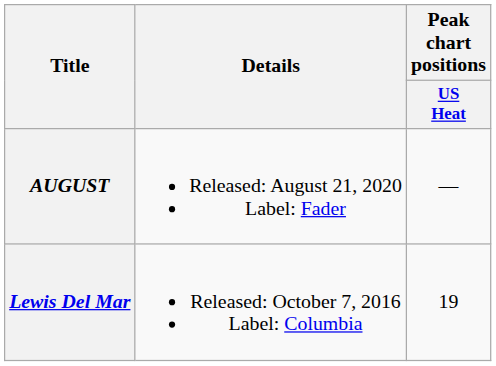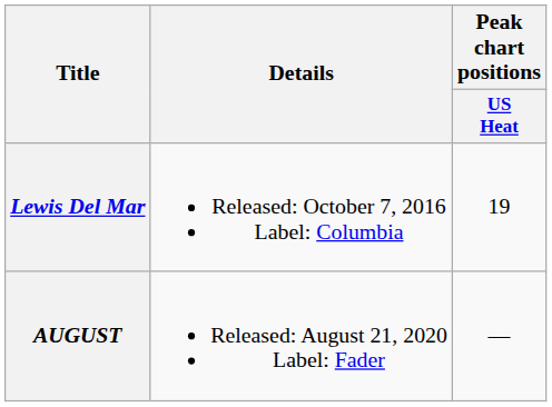 <table class="wikitable plainrowheaders" style="text-align:center;">
 <tr>
 <th scope="col" rowspan="2">Title</th>
 <th scope="col" rowspan="2">Details</th>
 <th scope="col" colspan="1">Peak chart positions</th>
 </tr>
 <tr>
 <th scope="col" style="width:2em;font-size:85%;"><a href='#'>US<br>Heat</a><br></th>
 </tr>
 <tr>
+<th scope="row"><em><a href='#'>Lewis Del Mar</a></em></th>
+<td><br><ul><li>Released: October 7, 2016</li><li>Label: <a href='#'>Columbia</a></li></ul></td>
+<td>19</td>
+</tr>
+<tr>
 <th scope="row"><em>AUGUST</em></th>
 <td><br><ul><li>Released: August 21, 2020</li><li>Label: <a href='#'>Fader</a></li></ul></td>
 <td>—</td>
 </tr>
-<tr>
-<th scope="row"><em><a href='#'>Lewis Del Mar</a></em></th>
-<td><br><ul><li>Released: October 7, 2016</li><li>Label: <a href='#'>Columbia</a></li></ul></td>
-<td>19</td>
-</tr>
 </table>
